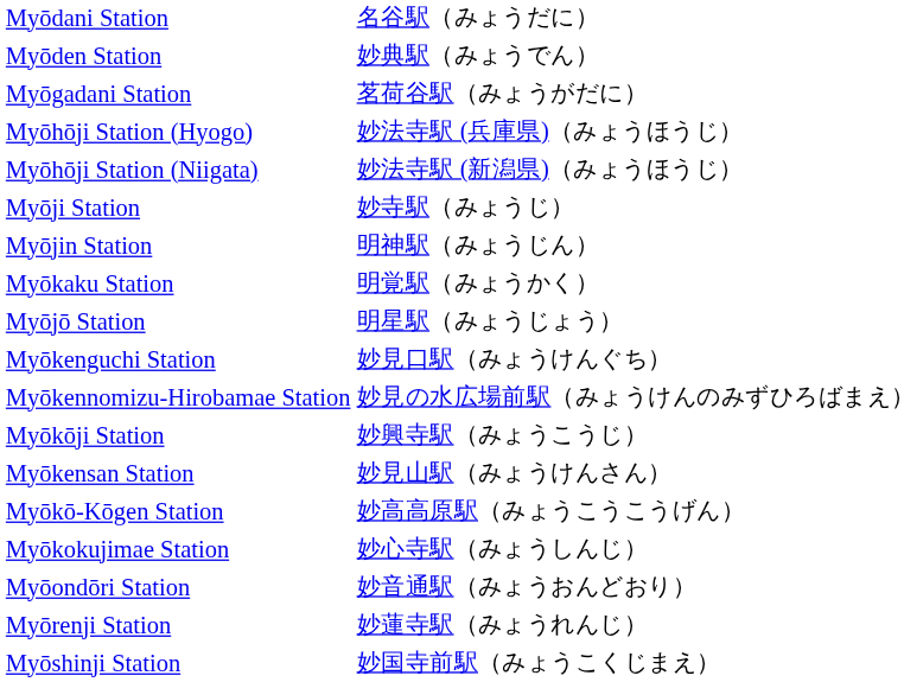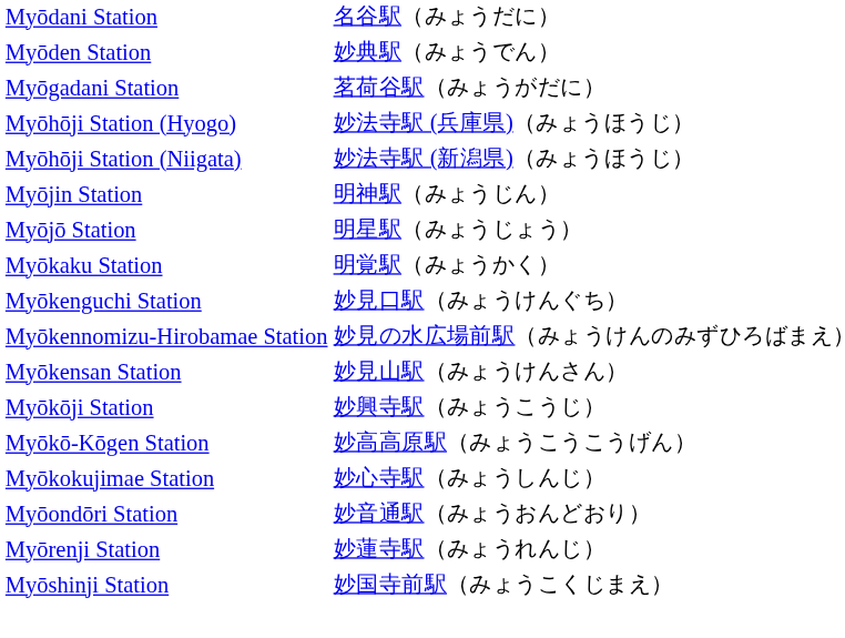 <table>
 <tr>
 <td><a href='#'>Myōdani Station</a></td>
 <td><a href='#'>名谷駅</a>（みょうだに）</td>
 </tr>
 <tr>
 <td><a href='#'>Myōden Station</a></td>
 <td><a href='#'>妙典駅</a>（みょうでん）</td>
 </tr>
 <tr>
 <td><a href='#'>Myōgadani Station</a></td>
 <td><a href='#'>茗荷谷駅</a>（みょうがだに）</td>
 </tr>
 <tr>
 <td><a href='#'>Myōhōji Station (Hyogo)</a></td>
 <td><a href='#'>妙法寺駅 (兵庫県)</a>（みょうほうじ）</td>
 </tr>
 <tr>
 <td><a href='#'>Myōhōji Station (Niigata)</a></td>
 <td><a href='#'>妙法寺駅 (新潟県)</a>（みょうほうじ）</td>
 </tr>
 <tr>
-<td><a href='#'>Myōji Station</a></td>
-<td><a href='#'>妙寺駅</a>（みょうじ）</td>
-</tr>
-<tr>
 <td><a href='#'>Myōjin Station</a></td>
 <td><a href='#'>明神駅</a>（みょうじん）</td>
 </tr>
 <tr>
+<td><a href='#'>Myōjō Station</a></td>
+<td><a href='#'>明星駅</a>（みょうじょう）</td>
+</tr>
+<tr>
 <td><a href='#'>Myōkaku Station</a></td>
 <td><a href='#'>明覚駅</a>（みょうかく）</td>
-</tr>
-<tr>
-<td><a href='#'>Myōjō Station</a></td>
-<td><a href='#'>明星駅</a>（みょうじょう）</td>
 </tr>
 <tr>
 <td><a href='#'>Myōkenguchi Station</a></td>
 <td><a href='#'>妙見口駅</a>（みょうけんぐち）</td>
 </tr>
 <tr>
 <td><a href='#'>Myōkennomizu-Hirobamae Station</a></td>
 <td><a href='#'>妙見の水広場前駅</a>（みょうけんのみずひろばまえ）</td>
 </tr>
 <tr>
+<td><a href='#'>Myōkensan Station</a></td>
+<td><a href='#'>妙見山駅</a>（みょうけんさん）</td>
+</tr>
+<tr>
 <td><a href='#'>Myōkōji Station</a></td>
 <td><a href='#'>妙興寺駅</a>（みょうこうじ）</td>
-</tr>
-<tr>
-<td><a href='#'>Myōkensan Station</a></td>
-<td><a href='#'>妙見山駅</a>（みょうけんさん）</td>
 </tr>
 <tr>
 <td><a href='#'>Myōkō-Kōgen Station</a></td>
 <td><a href='#'>妙高高原駅</a>（みょうこうこうげん）</td>
 </tr>
 <tr>
 <td><a href='#'>Myōkokujimae Station</a></td>
 <td><a href='#'>妙心寺駅</a>（みょうしんじ）</td>
 </tr>
 <tr>
 <td><a href='#'>Myōondōri Station</a></td>
 <td><a href='#'>妙音通駅</a>（みょうおんどおり）</td>
 </tr>
 <tr>
 <td><a href='#'>Myōrenji Station</a></td>
 <td><a href='#'>妙蓮寺駅</a>（みょうれんじ）</td>
 </tr>
 <tr>
 <td><a href='#'>Myōshinji Station</a></td>
 <td><a href='#'>妙国寺前駅</a>（みょうこくじまえ）</td>
 </tr>
 </table>
